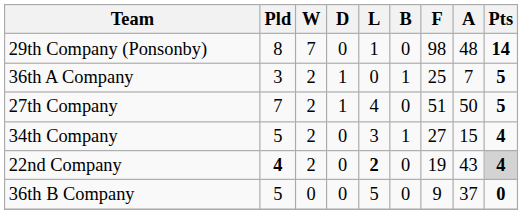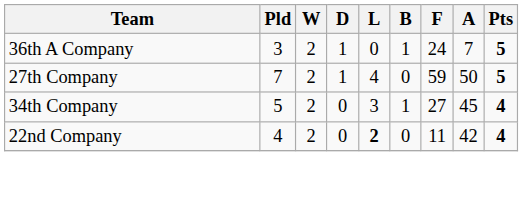 <table class="wikitable" style="text-align:center;">
 <tr>
 <th width=215>Team</th>
 <th width=20 abbr="Played">Pld</th>
 <th width=20 abbr="Won">W</th>
 <th width=20 abbr="Drawn">D</th>
 <th width=20 abbr="Lost">L</th>
 <th width=20 abbr="Bye">B</th>
 <th width=20 abbr="For">F</th>
 <th width=20 abbr="Against">A</th>
 <th width=20 abbr="Points">Pts</th>
 </tr>
 <tr>
-<td style="text-align:left;">29th Company (Ponsonby)</td>
-<td>8</td>
-<td>7</td>
-<td>0</td>
-<td>1</td>
-<td>0</td>
-<td>98</td>
-<td>48</td>
-<td><strong>14</strong></td>
-</tr>
-<tr>
 <td style="text-align:left;">36th A Company</td>
 <td>3</td>
 <td>2</td>
 <td>1</td>
 <td>0</td>
 <td>1</td>
-<td>25</td>
+<td>24</td>
 <td>7</td>
 <td><strong>5</strong></td>
 </tr>
 <tr>
 <td style="text-align:left;">27th Company</td>
 <td>7</td>
 <td>2</td>
 <td>1</td>
 <td>4</td>
 <td>0</td>
-<td>51</td>
+<td>59</td>
 <td>50</td>
 <td><strong>5</strong></td>
 </tr>
 <tr>
 <td style="text-align:left;">34th Company</td>
 <td>5</td>
 <td>2</td>
 <td>0</td>
 <td>3</td>
 <td>1</td>
 <td>27</td>
-<td>15</td>
+<td>45</td>
 <td><strong>4</strong></td>
 </tr>
 <tr>
 <td style="text-align:left;">22nd Company</td>
-<td><strong>4</strong></td>
+<td>4</td>
 <td>2</td>
 <td>0</td>
 <td><strong>2</strong></td>
 <td>0</td>
-<td>19</td>
-<td>43</td>
-<td style="background: lightgrey;"><strong>4</strong></td>
-</tr>
-<tr>
-<td style="text-align:left;">36th B Company</td>
-<td>5</td>
-<td>0</td>
-<td>0</td>
-<td>5</td>
-<td>0</td>
-<td>9</td>
-<td>37</td>
-<td><strong>0</strong></td>
+<td>11</td>
+<td>42</td>
+<td><strong>4</strong></td>
 </tr>
 <tr>
 </tr>
 </table>
